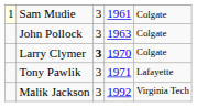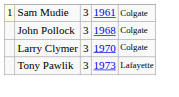 <table class="wikitable">
 <tr>
 </tr>
 <tr>
 <td style="background: lightyellow;">1</td>
 <td>Sam Mudie</td>
 <td>3</td>
 <td><a href='#'>1961</a></td>
 <td style="font-size:80%;">Colgate</td>
 </tr>
 <tr>
 <td></td>
 <td>John Pollock</td>
 <td>3</td>
-<td><a href='#'>1963</a></td>
+<td><a href='#'>1968</a></td>
 <td style="font-size:80%;">Colgate</td>
 </tr>
 <tr>
 <td></td>
 <td>Larry Clymer</td>
-<td><strong>3</strong></td>
+<td>3</td>
 <td><a href='#'>1970</a></td>
 <td style="font-size:80%;">Colgate</td>
 </tr>
 <tr>
 <td></td>
 <td>Tony Pawlik</td>
 <td>3</td>
-<td><a href='#'>1971</a></td>
+<td><a href='#'>1973</a></td>
 <td style="font-size:80%;">Lafayette</td>
 </tr>
-<tr>
-<td></td>
-<td>Malik Jackson</td>
-<td>3</td>
-<td><a href='#'>1992</a></td>
-<td style="font-size:80%;">Virginia Tech</td>
-</tr>
 </table>
